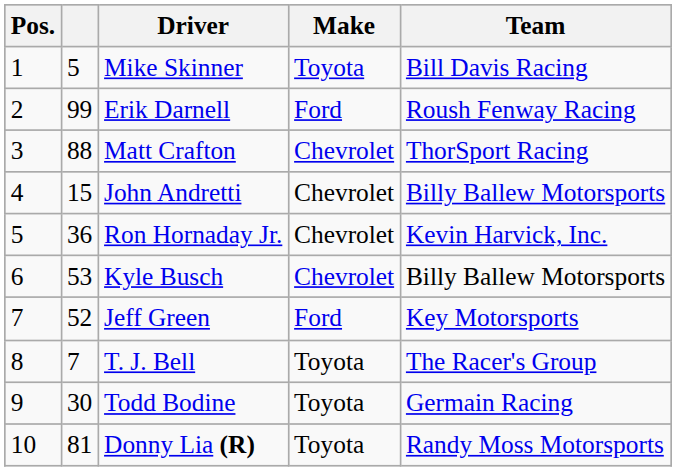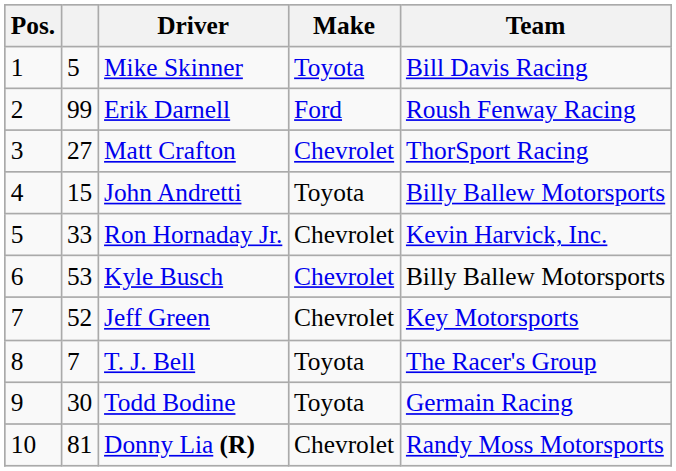 <table class="wikitable" style="font-size: 95%;">
 <tr>
 <th>Pos.</th>
 <th></th>
 <th>Driver</th>
 <th>Make</th>
 <th>Team</th>
 </tr>
 <tr>
 <td>1</td>
 <td>5</td>
 <td><a href='#'>Mike Skinner</a></td>
 <td><a href='#'>Toyota</a></td>
 <td><a href='#'>Bill Davis Racing</a></td>
 </tr>
 <tr>
 <td>2</td>
 <td>99</td>
 <td><a href='#'>Erik Darnell</a></td>
 <td><a href='#'>Ford</a></td>
 <td><a href='#'>Roush Fenway Racing</a></td>
 </tr>
 <tr>
 <td>3</td>
-<td>88</td>
+<td>27</td>
 <td><a href='#'>Matt Crafton</a></td>
 <td><a href='#'>Chevrolet</a></td>
 <td><a href='#'>ThorSport Racing</a></td>
 </tr>
 <tr>
 <td>4</td>
 <td>15</td>
 <td><a href='#'>John Andretti</a></td>
-<td>Chevrolet</td>
+<td>Toyota</td>
 <td><a href='#'>Billy Ballew Motorsports</a></td>
 </tr>
 <tr>
 <td>5</td>
-<td>36</td>
+<td>33</td>
 <td><a href='#'>Ron Hornaday Jr.</a></td>
 <td>Chevrolet</td>
 <td><a href='#'>Kevin Harvick, Inc.</a></td>
 </tr>
 <tr>
 <td>6</td>
 <td>53</td>
 <td><a href='#'>Kyle Busch</a></td>
 <td><a href='#'>Chevrolet</a></td>
 <td>Billy Ballew Motorsports</td>
 </tr>
 <tr>
 <td>7</td>
 <td>52</td>
 <td><a href='#'>Jeff Green</a></td>
-<td><a href='#'>Ford</a></td>
+<td>Chevrolet</td>
 <td><a href='#'>Key Motorsports</a></td>
 </tr>
 <tr>
 <td>8</td>
 <td>7</td>
 <td><a href='#'>T. J. Bell</a></td>
 <td>Toyota</td>
 <td><a href='#'>The Racer's Group</a></td>
 </tr>
 <tr>
 <td>9</td>
 <td>30</td>
 <td><a href='#'>Todd Bodine</a></td>
 <td>Toyota</td>
 <td><a href='#'>Germain Racing</a></td>
 </tr>
 <tr>
 <td>10</td>
 <td>81</td>
 <td><a href='#'>Donny Lia</a> <strong>(R)</strong></td>
-<td>Toyota</td>
+<td>Chevrolet</td>
 <td><a href='#'>Randy Moss Motorsports</a></td>
 </tr>
 </table>
